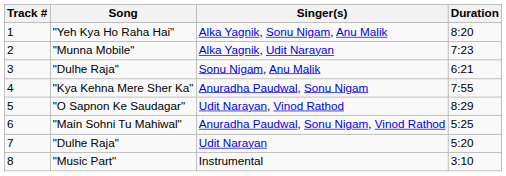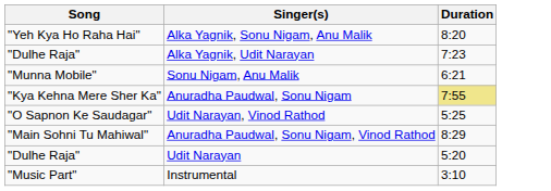 <table class="wikitable">
 <tr style="background:#ccc; text-align:center;">
-<th>Track #</th>
 <th>Song</th>
 <th>Singer(s)</th>
 <th>Duration</th>
 </tr>
 <tr>
-<td>1</td>
 <td>"Yeh Kya Ho Raha Hai"</td>
 <td><a href='#'>Alka Yagnik</a>, <a href='#'>Sonu Nigam</a>, <a href='#'>Anu Malik</a></td>
 <td>8:20</td>
 </tr>
 <tr>
-<td>2</td>
-<td>"Munna Mobile"</td>
+<td>"Dulhe Raja"</td>
 <td><a href='#'>Alka Yagnik</a>, <a href='#'>Udit Narayan</a></td>
 <td>7:23</td>
 </tr>
 <tr>
-<td>3</td>
-<td>"Dulhe Raja"</td>
+<td>"Munna Mobile"</td>
 <td><a href='#'>Sonu Nigam</a>, <a href='#'>Anu Malik</a></td>
 <td>6:21</td>
 </tr>
 <tr>
-<td>4</td>
 <td>"Kya Kehna Mere Sher Ka"</td>
 <td><a href='#'>Anuradha Paudwal</a>, <a href='#'>Sonu Nigam</a></td>
-<td>7:55</td>
+<td style="background: khaki;">7:55</td>
 </tr>
 <tr>
-<td>5</td>
 <td>"O Sapnon Ke Saudagar"</td>
 <td><a href='#'>Udit Narayan</a>, <a href='#'>Vinod Rathod</a></td>
+<td>5:25</td>
+</tr>
+<tr>
+<td>"Main Sohni Tu Mahiwal"</td>
+<td><a href='#'>Anuradha Paudwal</a>, <a href='#'>Sonu Nigam</a>, <a href='#'>Vinod Rathod</a></td>
 <td>8:29</td>
 </tr>
 <tr>
-<td>6</td>
-<td>"Main Sohni Tu Mahiwal"</td>
-<td><a href='#'>Anuradha Paudwal</a>, <a href='#'>Sonu Nigam</a>, <a href='#'>Vinod Rathod</a></td>
-<td>5:25</td>
-</tr>
-<tr>
-<td>7</td>
 <td>"Dulhe Raja"</td>
 <td><a href='#'>Udit Narayan</a></td>
 <td>5:20</td>
 </tr>
 <tr>
-<td>8</td>
 <td>"Music Part"</td>
 <td>Instrumental</td>
 <td>3:10</td>
 </tr>
 </table>
